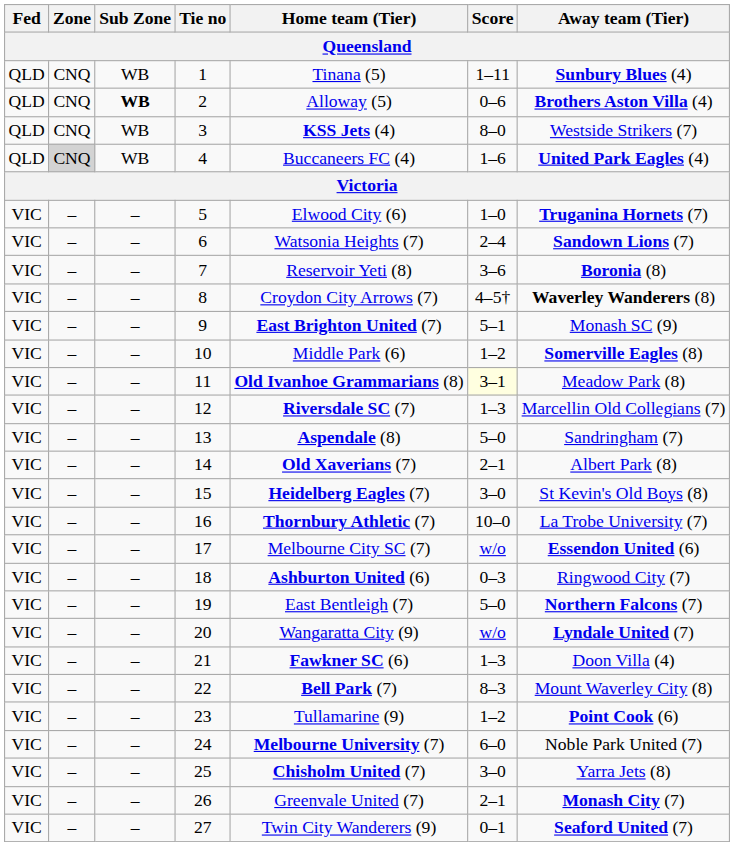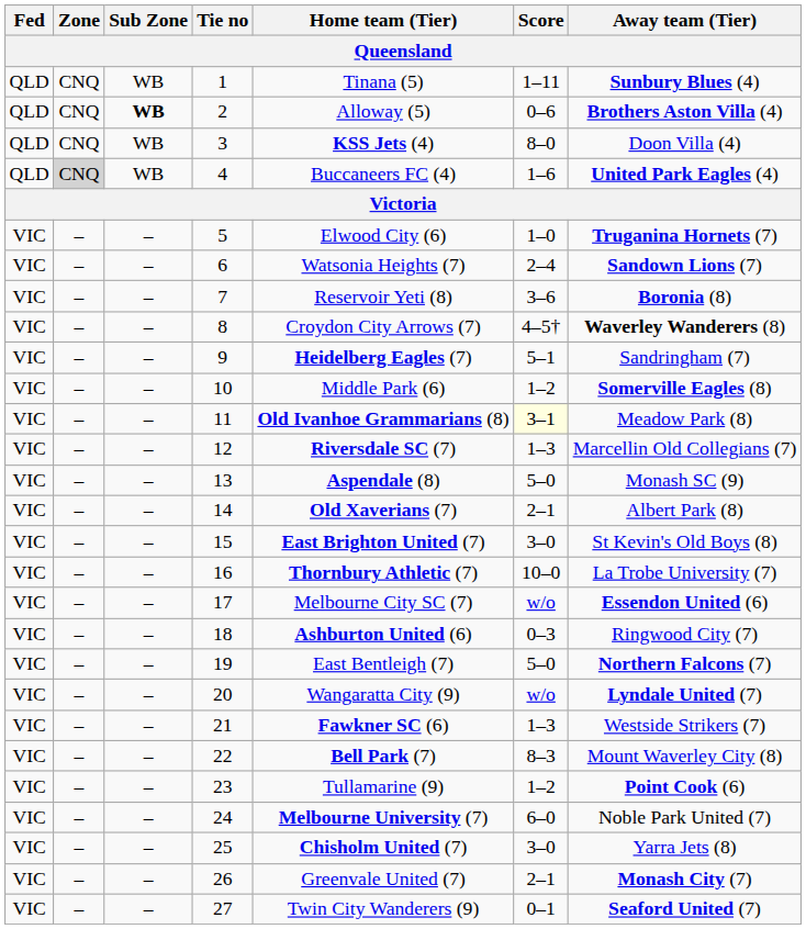 <table class="wikitable" style="text-align:center">
 <tr>
 <th>Fed</th>
 <th>Zone</th>
 <th>Sub Zone</th>
 <th>Tie no</th>
 <th>Home team (Tier)</th>
 <th>Score</th>
 <th>Away team (Tier)</th>
 </tr>
 <tr>
 <th colspan=7><a href='#'>Queensland</a></th>
 </tr>
 <tr>
 <td>QLD</td>
 <td>CNQ</td>
 <td>WB</td>
 <td>1</td>
 <td><a href='#'>Tinana</a> (5)</td>
 <td>1–11</td>
 <td><strong><a href='#'>Sunbury Blues</a></strong> (4)</td>
 </tr>
 <tr>
 <td>QLD</td>
 <td>CNQ</td>
 <td><strong>WB</strong></td>
 <td>2</td>
 <td><a href='#'>Alloway</a> (5)</td>
 <td>0–6</td>
 <td><strong><a href='#'>Brothers Aston Villa</a></strong> (4)</td>
 </tr>
 <tr>
 <td>QLD</td>
 <td>CNQ</td>
 <td>WB</td>
 <td>3</td>
 <td><strong><a href='#'>KSS Jets</a></strong> (4)</td>
 <td>8–0</td>
-<td><a href='#'>Westside Strikers</a> (7)</td>
+<td><a href='#'>Doon Villa</a> (4)</td>
 </tr>
 <tr>
 <td>QLD</td>
 <td style="background: lightgrey;">CNQ</td>
 <td>WB</td>
 <td>4</td>
 <td><a href='#'>Buccaneers FC</a> (4)</td>
 <td>1–6</td>
 <td><strong><a href='#'>United Park Eagles</a></strong> (4)</td>
 </tr>
 <tr>
 <th colspan=7><a href='#'>Victoria</a></th>
 </tr>
 <tr>
 <td>VIC</td>
 <td>–</td>
 <td>–</td>
 <td>5</td>
 <td><a href='#'>Elwood City</a> (6)</td>
 <td>1–0</td>
 <td><strong><a href='#'>Truganina Hornets</a></strong> (7)</td>
 </tr>
 <tr>
 <td>VIC</td>
 <td>–</td>
 <td>–</td>
 <td>6</td>
 <td><a href='#'>Watsonia Heights</a> (7)</td>
 <td>2–4</td>
 <td><strong><a href='#'>Sandown Lions</a></strong> (7)</td>
 </tr>
 <tr>
 <td>VIC</td>
 <td>–</td>
 <td>–</td>
 <td>7</td>
 <td><a href='#'>Reservoir Yeti</a> (8)</td>
 <td>3–6</td>
 <td><strong><a href='#'>Boronia</a></strong> (8)</td>
 </tr>
 <tr>
 <td>VIC</td>
 <td>–</td>
 <td>–</td>
 <td>8</td>
 <td><a href='#'>Croydon City Arrows</a> (7)</td>
 <td>4–5†</td>
 <td><strong>Waverley Wanderers</strong> (8)</td>
 </tr>
 <tr>
 <td>VIC</td>
 <td>–</td>
 <td>–</td>
 <td>9</td>
-<td><strong><a href='#'>East Brighton United</a></strong> (7)</td>
+<td><strong><a href='#'>Heidelberg Eagles</a></strong> (7)</td>
 <td>5–1</td>
-<td><a href='#'>Monash SC</a> (9)</td>
+<td><a href='#'>Sandringham</a> (7)</td>
 </tr>
 <tr>
 <td>VIC</td>
 <td>–</td>
 <td>–</td>
 <td>10</td>
 <td><a href='#'>Middle Park</a> (6)</td>
 <td>1–2</td>
 <td><strong><a href='#'>Somerville Eagles</a></strong> (8)</td>
 </tr>
 <tr>
 <td>VIC</td>
 <td>–</td>
 <td>–</td>
 <td>11</td>
 <td><strong><a href='#'>Old Ivanhoe Grammarians</a></strong> (8)</td>
 <td style="background: lightyellow;">3–1</td>
 <td><a href='#'>Meadow Park</a> (8)</td>
 </tr>
 <tr>
 <td>VIC</td>
 <td>–</td>
 <td>–</td>
 <td>12</td>
 <td><strong><a href='#'>Riversdale SC</a></strong> (7)</td>
 <td>1–3</td>
 <td><a href='#'>Marcellin Old Collegians</a> (7)</td>
 </tr>
 <tr>
 <td>VIC</td>
 <td>–</td>
 <td>–</td>
 <td>13</td>
 <td><strong><a href='#'>Aspendale</a></strong> (8)</td>
 <td>5–0</td>
-<td><a href='#'>Sandringham</a> (7)</td>
+<td><a href='#'>Monash SC</a> (9)</td>
 </tr>
 <tr>
 <td>VIC</td>
 <td>–</td>
 <td>–</td>
 <td>14</td>
 <td><strong><a href='#'>Old Xaverians</a></strong> (7)</td>
 <td>2–1</td>
 <td><a href='#'>Albert Park</a> (8)</td>
 </tr>
 <tr>
 <td>VIC</td>
 <td>–</td>
 <td>–</td>
 <td>15</td>
-<td><strong><a href='#'>Heidelberg Eagles</a></strong> (7)</td>
+<td><strong><a href='#'>East Brighton United</a></strong> (7)</td>
 <td>3–0</td>
 <td><a href='#'>St Kevin's Old Boys</a> (8)</td>
 </tr>
 <tr>
 <td>VIC</td>
 <td>–</td>
 <td>–</td>
 <td>16</td>
 <td><strong><a href='#'>Thornbury Athletic</a></strong> (7)</td>
 <td>10–0</td>
 <td><a href='#'>La Trobe University</a> (7)</td>
 </tr>
 <tr>
 <td>VIC</td>
 <td>–</td>
 <td>–</td>
 <td>17</td>
 <td><a href='#'>Melbourne City SC</a> (7)</td>
 <td><a href='#'>w/o</a></td>
 <td><strong><a href='#'>Essendon United</a></strong> (6)</td>
 </tr>
 <tr>
 <td>VIC</td>
 <td>–</td>
 <td>–</td>
 <td>18</td>
 <td><strong><a href='#'>Ashburton United</a></strong> (6)</td>
 <td>0–3</td>
 <td><a href='#'>Ringwood City</a> (7)</td>
 </tr>
 <tr>
 <td>VIC</td>
 <td>–</td>
 <td>–</td>
 <td>19</td>
 <td><a href='#'>East Bentleigh</a> (7)</td>
 <td>5–0</td>
 <td><strong><a href='#'>Northern Falcons</a></strong> (7)</td>
 </tr>
 <tr>
 <td>VIC</td>
 <td>–</td>
 <td>–</td>
 <td>20</td>
 <td><a href='#'>Wangaratta City</a> (9)</td>
 <td><a href='#'>w/o</a></td>
 <td><strong><a href='#'>Lyndale United</a></strong> (7)</td>
 </tr>
 <tr>
 <td>VIC</td>
 <td>–</td>
 <td>–</td>
 <td>21</td>
 <td><strong><a href='#'>Fawkner SC</a></strong> (6)</td>
 <td>1–3</td>
-<td><a href='#'>Doon Villa</a> (4)</td>
+<td><a href='#'>Westside Strikers</a> (7)</td>
 </tr>
 <tr>
 <td>VIC</td>
 <td>–</td>
 <td>–</td>
 <td>22</td>
 <td><strong><a href='#'>Bell Park</a></strong> (7)</td>
 <td>8–3</td>
 <td><a href='#'>Mount Waverley City</a> (8)</td>
 </tr>
 <tr>
 <td>VIC</td>
 <td>–</td>
 <td>–</td>
 <td>23</td>
 <td><a href='#'>Tullamarine</a> (9)</td>
 <td>1–2</td>
 <td><strong><a href='#'>Point Cook</a></strong> (6)</td>
 </tr>
 <tr>
 <td>VIC</td>
 <td>–</td>
 <td>–</td>
 <td>24</td>
 <td><strong><a href='#'>Melbourne University</a></strong> (7)</td>
 <td>6–0</td>
 <td>Noble Park United (7)</td>
 </tr>
 <tr>
 <td>VIC</td>
 <td>–</td>
 <td>–</td>
 <td>25</td>
 <td><strong><a href='#'>Chisholm United</a></strong> (7)</td>
 <td>3–0</td>
 <td><a href='#'>Yarra Jets</a> (8)</td>
 </tr>
 <tr>
 <td>VIC</td>
 <td>–</td>
 <td>–</td>
 <td>26</td>
 <td><a href='#'>Greenvale United</a> (7)</td>
 <td>2–1</td>
 <td><strong><a href='#'>Monash City</a></strong> (7)</td>
 </tr>
 <tr>
 <td>VIC</td>
 <td>–</td>
 <td>–</td>
 <td>27</td>
 <td><a href='#'>Twin City Wanderers</a> (9)</td>
 <td>0–1</td>
 <td><strong><a href='#'>Seaford United</a></strong> (7)</td>
 </tr>
 </table>
